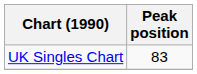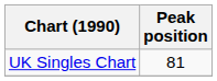 <table class="wikitable sortable" style="text-align:center;">
 <tr>
 <th>Chart (1990)</th>
 <th>Peak<br>position</th>
 </tr>
 <tr>
 <td align="left"><a href='#'>UK Singles Chart</a></td>
-<td>83</td>
+<td>81</td>
 </tr>
 <tr>
 </tr>
 </table>
